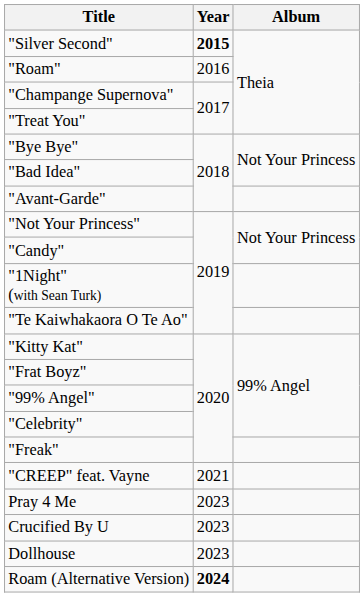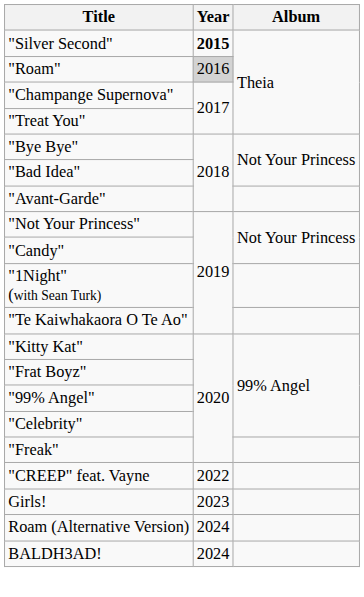 <table class="wikitable">
 <tr>
 <th>Title</th>
 <th>Year</th>
 <th>Album</th>
 </tr>
 <tr>
 <td>"Silver Second"</td>
 <td><strong>2015</strong></td>
 <td rowspan="4">Theia</td>
 </tr>
 <tr>
 <td>"Roam"</td>
-<td>2016</td>
+<td style="background: lightgrey;">2016</td>
 </tr>
 <tr>
 <td>"Champange Supernova"</td>
 <td rowspan="2">2017</td>
 </tr>
 <tr>
 <td>"Treat You"</td>
 </tr>
 <tr>
 <td>"Bye Bye"</td>
 <td rowspan="3">2018</td>
 <td rowspan="2">Not Your Princess</td>
 </tr>
 <tr>
 <td>"Bad Idea"</td>
 </tr>
 <tr>
 <td>"Avant-Garde"</td>
 <td></td>
 </tr>
 <tr>
 <td>"Not Your Princess"</td>
 <td rowspan="4">2019</td>
 <td rowspan="2">Not Your Princess</td>
 </tr>
 <tr>
 <td>"Candy"</td>
 </tr>
 <tr>
 <td>"1Night"<br>(<small>with Sean Turk)</small></td>
 <td></td>
 </tr>
 <tr>
 <td>"Te Kaiwhakaora O Te Ao"</td>
 <td></td>
 </tr>
 <tr>
 <td>"Kitty Kat"</td>
 <td rowspan="5">2020</td>
 <td rowspan="4">99% Angel</td>
 </tr>
 <tr>
 <td>"Frat Boyz"</td>
 </tr>
 <tr>
 <td>"99% Angel"</td>
 </tr>
 <tr>
 <td>"Celebrity"</td>
 </tr>
 <tr>
 <td>"Freak"</td>
 <td></td>
 </tr>
 <tr>
 <td>"CREEP" feat. Vayne</td>
-<td>2021</td>
+<td>2022</td>
 <td></td>
 </tr>
 <tr>
-<td>Pray 4 Me </td>
-<td>2023</td>
-<td></td>
-</tr>
-<tr>
-<td>Crucified By U</td>
-<td>2023</td>
-<td></td>
-</tr>
-<tr>
-<td>Dollhouse</td>
+<td>Girls!</td>
 <td>2023</td>
 <td></td>
 </tr>
 <tr>
 <td>Roam (Alternative Version)</td>
-<td><strong>2024</strong></td>
+<td>2024</td>
+<td></td>
+</tr>
+<tr>
+<td>BALDH3AD!</td>
+<td>2024</td>
 <td></td>
 </tr>
 </table>
